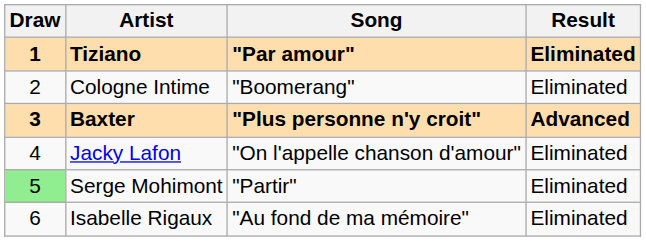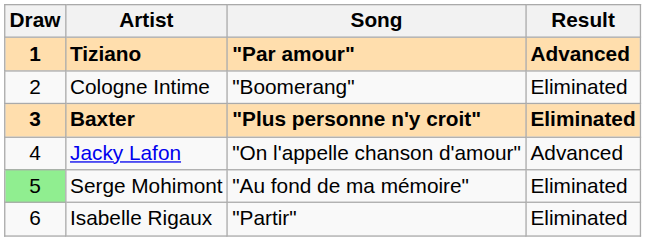 <table class="sortable wikitable" style="margin: 1em auto 1em auto">
 <tr>
 <th>Draw</th>
 <th>Artist</th>
 <th>Song</th>
 <th>Result</th>
 </tr>
 <tr style="font-weight:bold; background:navajowhite;">
 <td align="center">1</td>
 <td>Tiziano</td>
 <td>"Par amour"</td>
-<td>Eliminated</td>
+<td>Advanced</td>
 </tr>
 <tr>
 <td align="center">2</td>
 <td>Cologne Intime</td>
 <td>"Boomerang"</td>
 <td>Eliminated</td>
 </tr>
 <tr style="font-weight:bold; background:navajowhite;">
 <td align="center">3</td>
 <td>Baxter</td>
 <td>"Plus personne n'y croit"</td>
-<td>Advanced</td>
+<td>Eliminated</td>
 </tr>
 <tr>
 <td align="center">4</td>
 <td><a href='#'>Jacky Lafon</a></td>
 <td>"On l'appelle chanson d'amour"</td>
-<td>Eliminated</td>
+<td>Advanced</td>
 </tr>
 <tr>
 <td align="center" style="background: lightgreen;">5</td>
 <td>Serge Mohimont</td>
-<td>"Partir"</td>
+<td>"Au fond de ma mémoire"</td>
 <td>Eliminated</td>
 </tr>
 <tr>
 <td align="center">6</td>
 <td>Isabelle Rigaux</td>
-<td>"Au fond de ma mémoire"</td>
+<td>"Partir"</td>
 <td>Eliminated</td>
 </tr>
 </table>
